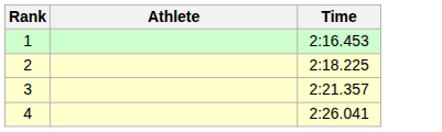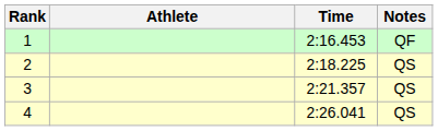 <table class=wikitable style="text-align:center">
 <tr>
 <th width=40>Rank</th>
 <th width=250>Athlete</th>
 <th width=80>Time</th>
+<th width=50>Notes</th>
 </tr>
 <tr bgcolor="ccffcc">
 <td>1</td>
 <td align=left></td>
 <td>2:16.453</td>
+<td>QF</td>
 </tr>
 <tr bgcolor="#ffffcc">
 <td>2</td>
 <td align=left></td>
 <td>2:18.225</td>
+<td>QS</td>
 </tr>
 <tr bgcolor="#ffffcc">
 <td>3</td>
 <td align=left></td>
 <td>2:21.357</td>
+<td>QS</td>
 </tr>
 <tr bgcolor="#ffffcc">
 <td>4</td>
 <td align=left></td>
 <td>2:26.041</td>
+<td>QS</td>
 </tr>
 </table>
